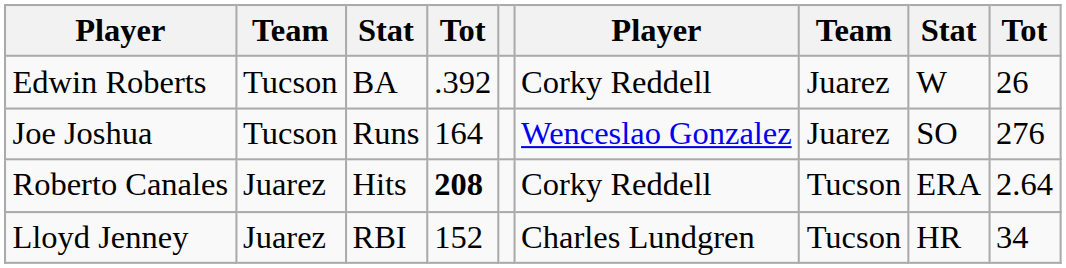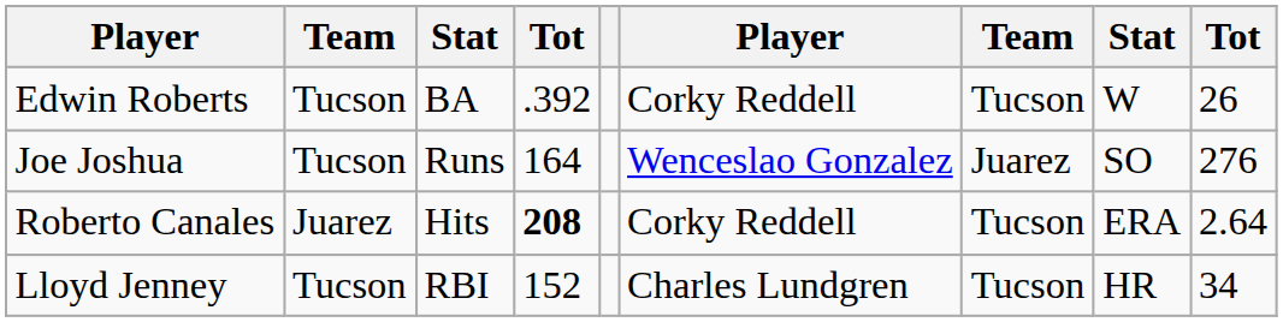 <table class="wikitable">
 <tr>
 <th>Player</th>
 <th>Team</th>
 <th>Stat</th>
 <th>Tot</th>
 <th></th>
 <th>Player</th>
 <th>Team</th>
 <th>Stat</th>
 <th>Tot</th>
 </tr>
 <tr>
 <td>Edwin Roberts</td>
 <td>Tucson</td>
 <td>BA</td>
 <td>.392</td>
 <td></td>
 <td>Corky Reddell</td>
-<td>Juarez</td>
+<td>Tucson</td>
 <td>W</td>
 <td>26</td>
 </tr>
 <tr>
 <td>Joe Joshua</td>
 <td>Tucson</td>
 <td>Runs</td>
 <td>164</td>
 <td></td>
 <td><a href='#'>Wenceslao Gonzalez</a></td>
 <td>Juarez</td>
 <td>SO</td>
 <td>276</td>
 </tr>
 <tr>
 <td>Roberto Canales</td>
 <td>Juarez</td>
 <td>Hits</td>
 <td><strong>208</strong></td>
 <td></td>
 <td>Corky Reddell</td>
 <td>Tucson</td>
 <td>ERA</td>
 <td>2.64</td>
 </tr>
 <tr>
 <td>Lloyd Jenney</td>
-<td>Juarez</td>
+<td>Tucson</td>
 <td>RBI</td>
 <td>152</td>
 <td></td>
 <td>Charles Lundgren</td>
 <td>Tucson</td>
 <td>HR</td>
 <td>34</td>
 </tr>
 </table>
